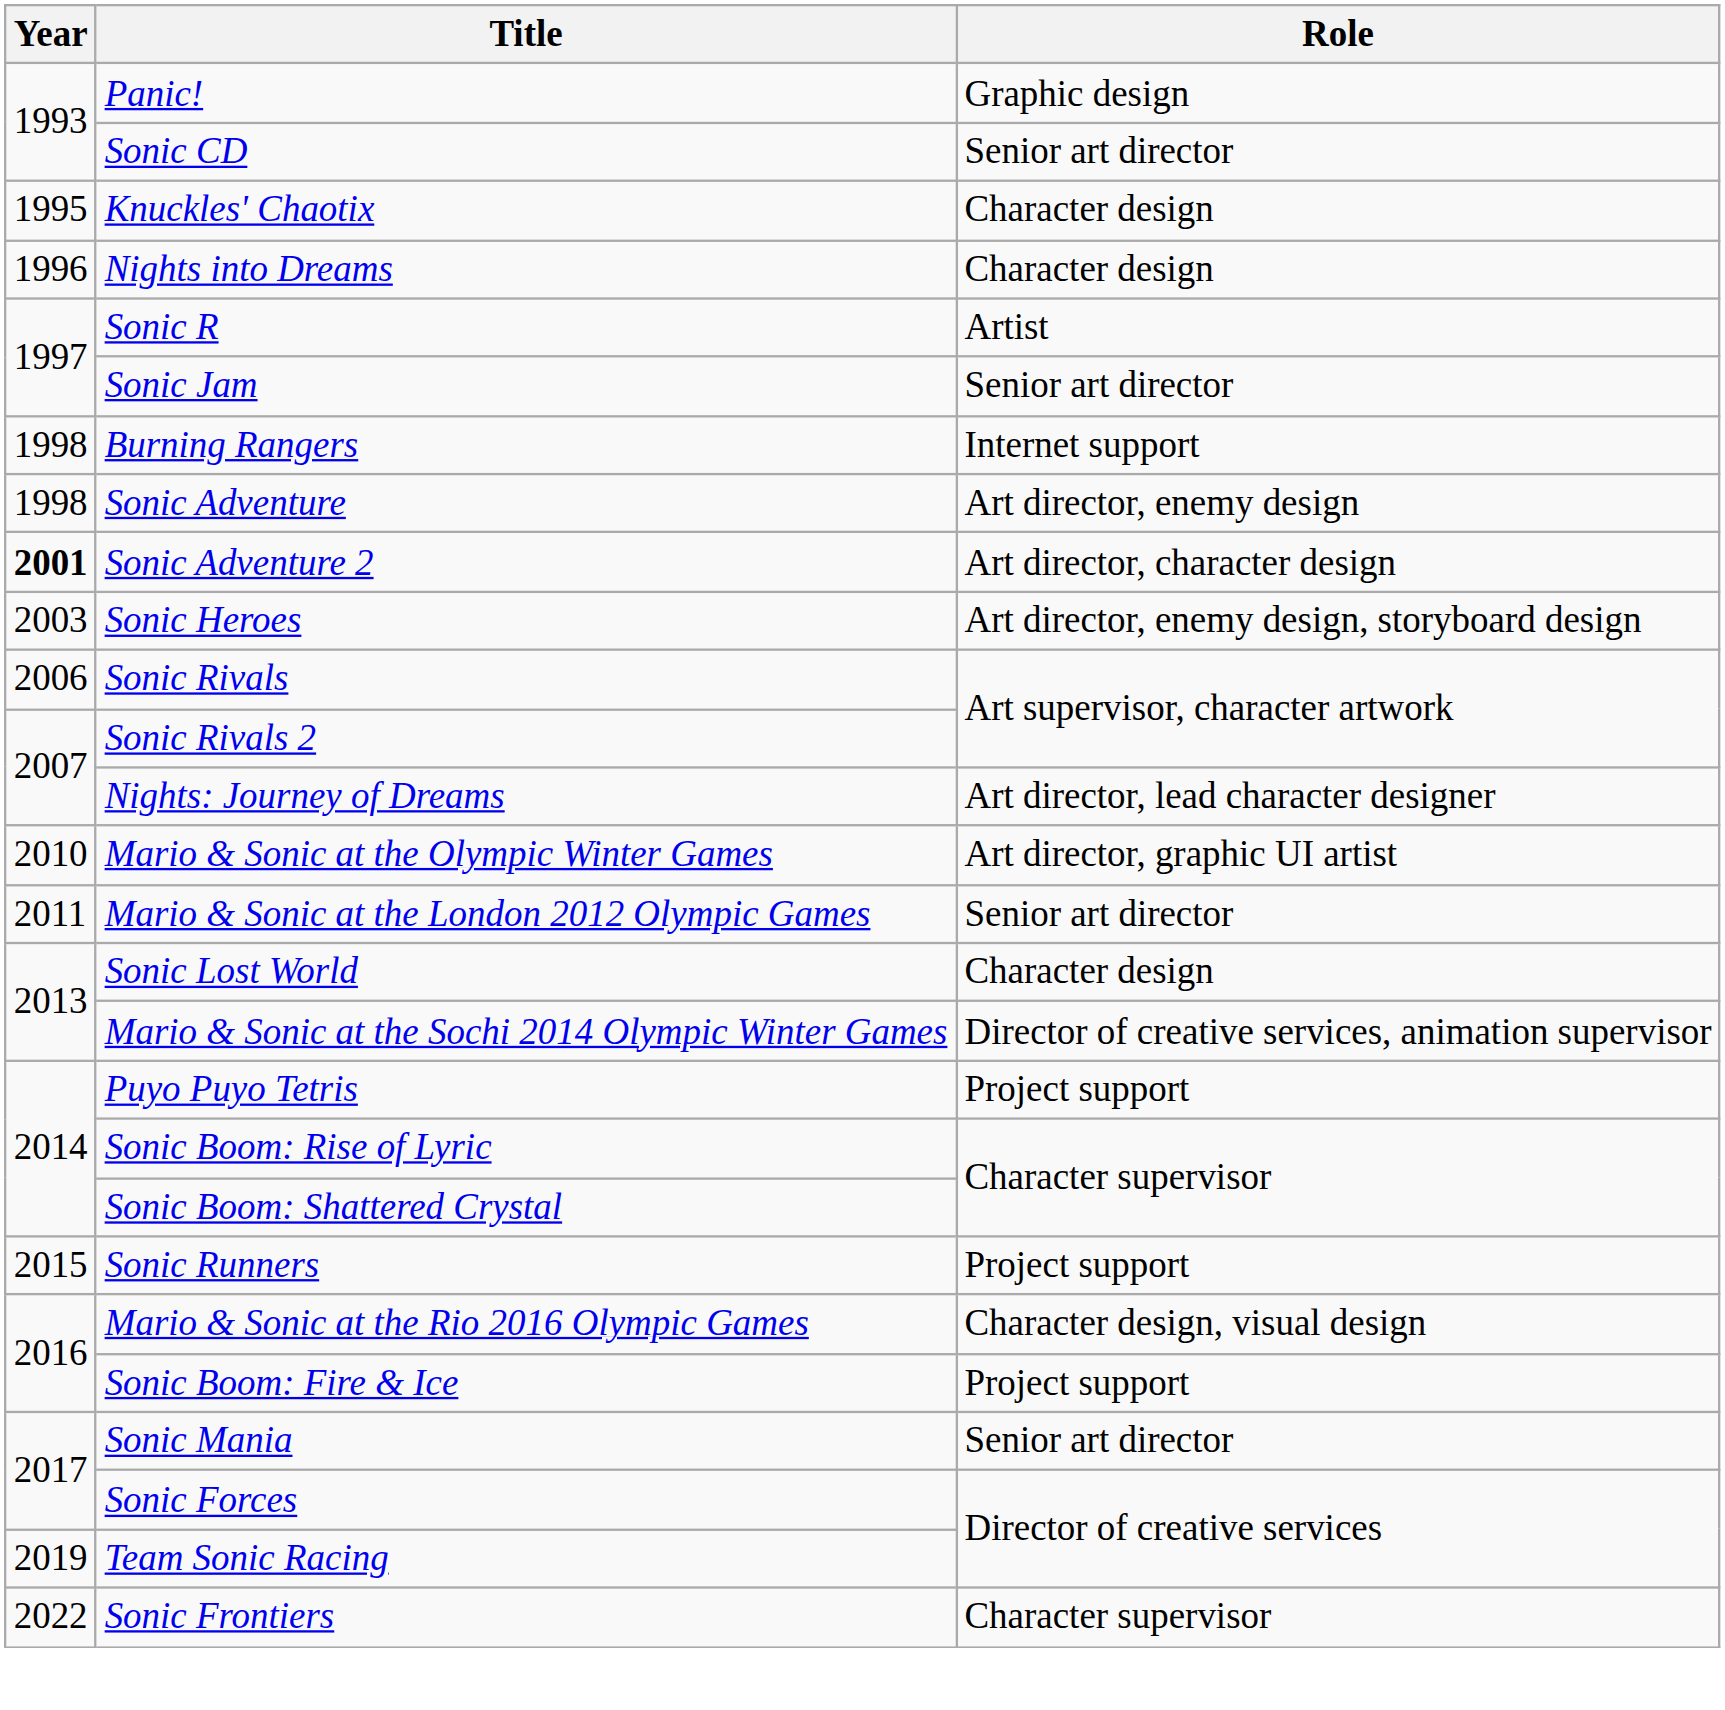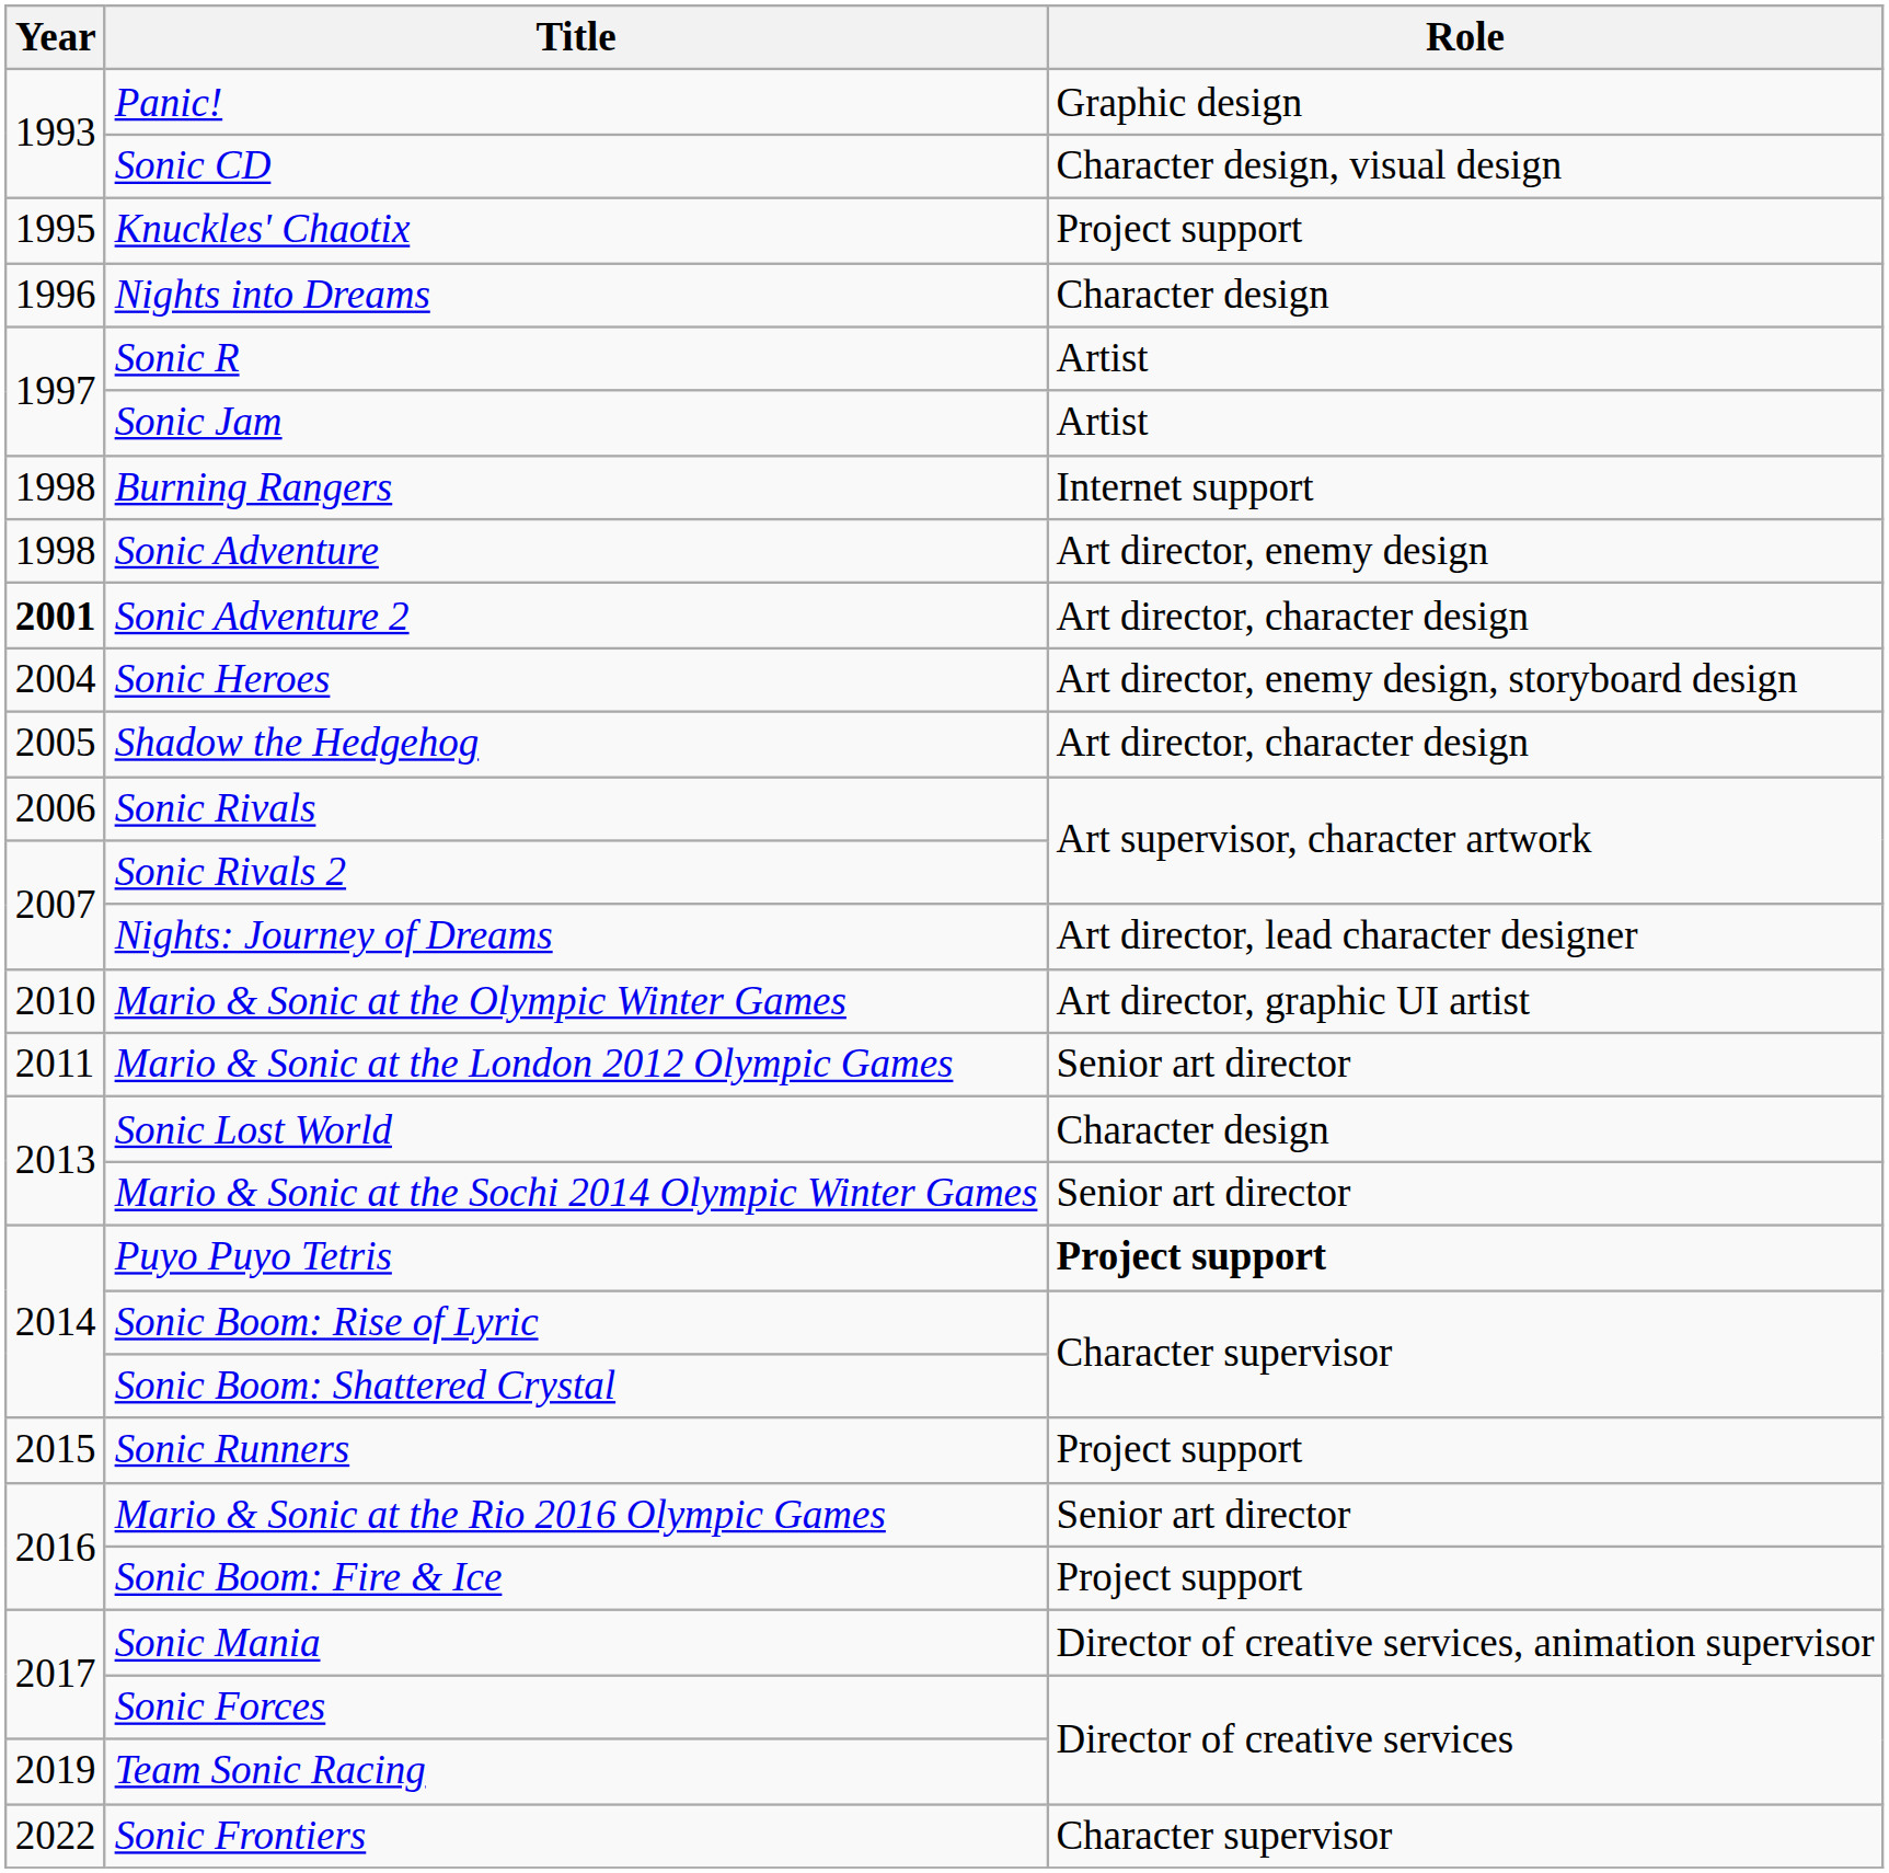 <table class="wikitable sortable">
 <tr>
 <th scope="col">Year</th>
 <th scope="col">Title</th>
 <th scope="col">Role</th>
 </tr>
 <tr>
 <td rowspan="2">1993</td>
 <td><em><a href='#'>Panic!</a></em></td>
 <td>Graphic design</td>
 </tr>
 <tr>
 <td><em><a href='#'>Sonic CD</a></em></td>
-<td>Senior art director</td>
+<td>Character design, visual design</td>
 </tr>
 <tr>
 <td>1995</td>
 <td><em><a href='#'>Knuckles' Chaotix</a></em></td>
-<td>Character design</td>
+<td>Project support</td>
 </tr>
 <tr>
 <td>1996</td>
 <td><em><a href='#'>Nights into Dreams</a></em></td>
 <td>Character design</td>
 </tr>
 <tr>
 <td rowspan="2">1997</td>
 <td><em><a href='#'>Sonic R</a></em></td>
 <td>Artist</td>
 </tr>
 <tr>
 <td><em><a href='#'>Sonic Jam</a></em></td>
-<td>Senior art director</td>
+<td>Artist</td>
 </tr>
 <tr>
 <td>1998</td>
 <td><em><a href='#'>Burning Rangers</a></em></td>
 <td>Internet support</td>
 </tr>
 <tr>
 <td>1998</td>
 <td><em><a href='#'>Sonic Adventure</a></em></td>
 <td>Art director, enemy design</td>
 </tr>
 <tr>
 <td><strong>2001</strong></td>
 <td><em><a href='#'>Sonic Adventure 2</a></em></td>
 <td>Art director, character design</td>
 </tr>
 <tr>
-<td>2003</td>
+<td>2004</td>
 <td><em><a href='#'>Sonic Heroes</a></em></td>
 <td>Art director, enemy design, storyboard design</td>
+</tr>
+<tr>
+<td>2005</td>
+<td><em><a href='#'>Shadow the Hedgehog</a></em></td>
+<td>Art director, character design</td>
 </tr>
 <tr>
 <td>2006</td>
 <td><em><a href='#'>Sonic Rivals</a></em></td>
 <td rowspan="2">Art supervisor, character artwork</td>
 </tr>
 <tr>
 <td rowspan="2">2007</td>
 <td><em><a href='#'>Sonic Rivals 2</a></em></td>
 </tr>
 <tr>
 <td><em><a href='#'>Nights: Journey of Dreams</a></em></td>
 <td>Art director, lead character designer</td>
 </tr>
 <tr>
 <td>2010</td>
 <td><em><a href='#'>Mario & Sonic at the Olympic Winter Games</a></em></td>
 <td>Art director, graphic UI artist</td>
 </tr>
 <tr>
 <td>2011</td>
 <td><em><a href='#'>Mario & Sonic at the London 2012 Olympic Games</a></em></td>
 <td>Senior art director</td>
 </tr>
 <tr>
 <td rowspan="2">2013</td>
 <td><em><a href='#'>Sonic Lost World</a></em></td>
 <td>Character design</td>
 </tr>
 <tr>
 <td><em><a href='#'>Mario & Sonic at the Sochi 2014 Olympic Winter Games</a></em></td>
-<td>Director of creative services, animation supervisor</td>
+<td>Senior art director</td>
 </tr>
 <tr>
 <td rowspan="3">2014</td>
 <td><em><a href='#'>Puyo Puyo Tetris</a></em></td>
-<td>Project support</td>
+<td><strong>Project support</strong></td>
 </tr>
 <tr>
 <td><em><a href='#'>Sonic Boom: Rise of Lyric</a></em></td>
 <td rowspan="2">Character supervisor</td>
 </tr>
 <tr>
 <td><em><a href='#'>Sonic Boom: Shattered Crystal</a></em></td>
 </tr>
 <tr>
 <td>2015</td>
 <td><em><a href='#'>Sonic Runners</a></em></td>
 <td>Project support</td>
 </tr>
 <tr>
 <td rowspan="2">2016</td>
 <td><em><a href='#'>Mario & Sonic at the Rio 2016 Olympic Games</a></em></td>
-<td>Character design, visual design</td>
+<td>Senior art director</td>
 </tr>
 <tr>
 <td><em><a href='#'>Sonic Boom: Fire & Ice</a></em></td>
 <td>Project support</td>
 </tr>
 <tr>
 <td rowspan="2">2017</td>
 <td><em><a href='#'>Sonic Mania</a></em></td>
-<td>Senior art director</td>
+<td>Director of creative services, animation supervisor</td>
 </tr>
 <tr>
 <td><em><a href='#'>Sonic Forces</a></em></td>
 <td rowspan="2">Director of creative services</td>
 </tr>
 <tr>
 <td>2019</td>
 <td><em><a href='#'>Team Sonic Racing</a></em></td>
 </tr>
 <tr>
 <td>2022</td>
 <td><em><a href='#'>Sonic Frontiers</a></em></td>
 <td>Character supervisor</td>
 </tr>
 </table>
